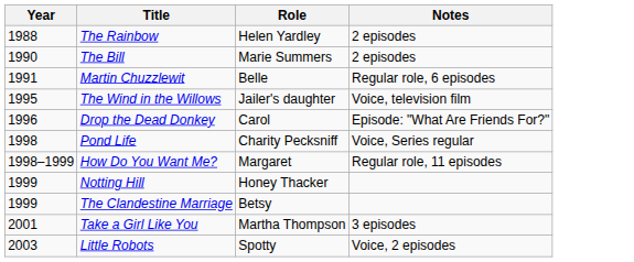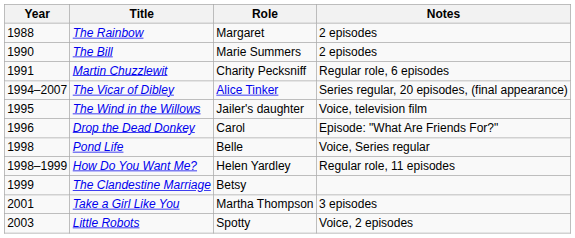 <table class="wikitable sortable">
 <tr>
 <th>Year</th>
 <th>Title</th>
 <th>Role</th>
 <th class="unsortable">Notes</th>
 </tr>
 <tr>
 <td>1988</td>
 <td><em><a href='#'>The Rainbow</a></em></td>
-<td>Helen Yardley</td>
+<td>Margaret</td>
 <td>2 episodes</td>
 </tr>
 <tr>
 <td>1990</td>
 <td><em><a href='#'>The Bill</a></em></td>
 <td>Marie Summers</td>
 <td>2 episodes</td>
 </tr>
 <tr>
 <td>1991</td>
 <td><em><a href='#'>Martin Chuzzlewit</a></em></td>
-<td>Belle</td>
+<td>Charity Pecksniff</td>
 <td>Regular role, 6 episodes</td>
+</tr>
+<tr>
+<td>1994–2007</td>
+<td><em><a href='#'>The Vicar of Dibley</a></em></td>
+<td><a href='#'>Alice Tinker</a></td>
+<td>Series regular, 20 episodes, (final appearance)</td>
 </tr>
 <tr>
 <td>1995</td>
 <td><em><a href='#'>The Wind in the Willows</a></em></td>
 <td>Jailer's daughter</td>
 <td>Voice, television film</td>
 </tr>
 <tr>
 <td>1996</td>
 <td><em><a href='#'>Drop the Dead Donkey</a></em></td>
 <td>Carol</td>
 <td>Episode: "What Are Friends For?"</td>
 </tr>
 <tr>
 <td>1998</td>
 <td><em><a href='#'>Pond Life</a></em></td>
-<td>Charity Pecksniff</td>
+<td>Belle</td>
 <td>Voice, Series regular</td>
 </tr>
 <tr>
 <td>1998–1999</td>
 <td><em><a href='#'>How Do You Want Me?</a></em></td>
-<td>Margaret</td>
+<td>Helen Yardley</td>
 <td>Regular role, 11 episodes</td>
-</tr>
-<tr>
-<td>1999</td>
-<td><em><a href='#'>Notting Hill</a></em></td>
-<td>Honey Thacker</td>
-<td></td>
 </tr>
 <tr>
 <td>1999</td>
 <td><em><a href='#'>The Clandestine Marriage</a></em></td>
 <td>Betsy</td>
 <td></td>
 </tr>
 <tr>
 <td>2001</td>
 <td><em><a href='#'>Take a Girl Like You</a></em></td>
 <td>Martha Thompson</td>
 <td>3 episodes</td>
 </tr>
 <tr>
 <td>2003</td>
 <td><em><a href='#'>Little Robots</a></em></td>
 <td>Spotty</td>
 <td>Voice, 2 episodes</td>
 </tr>
 </table>
